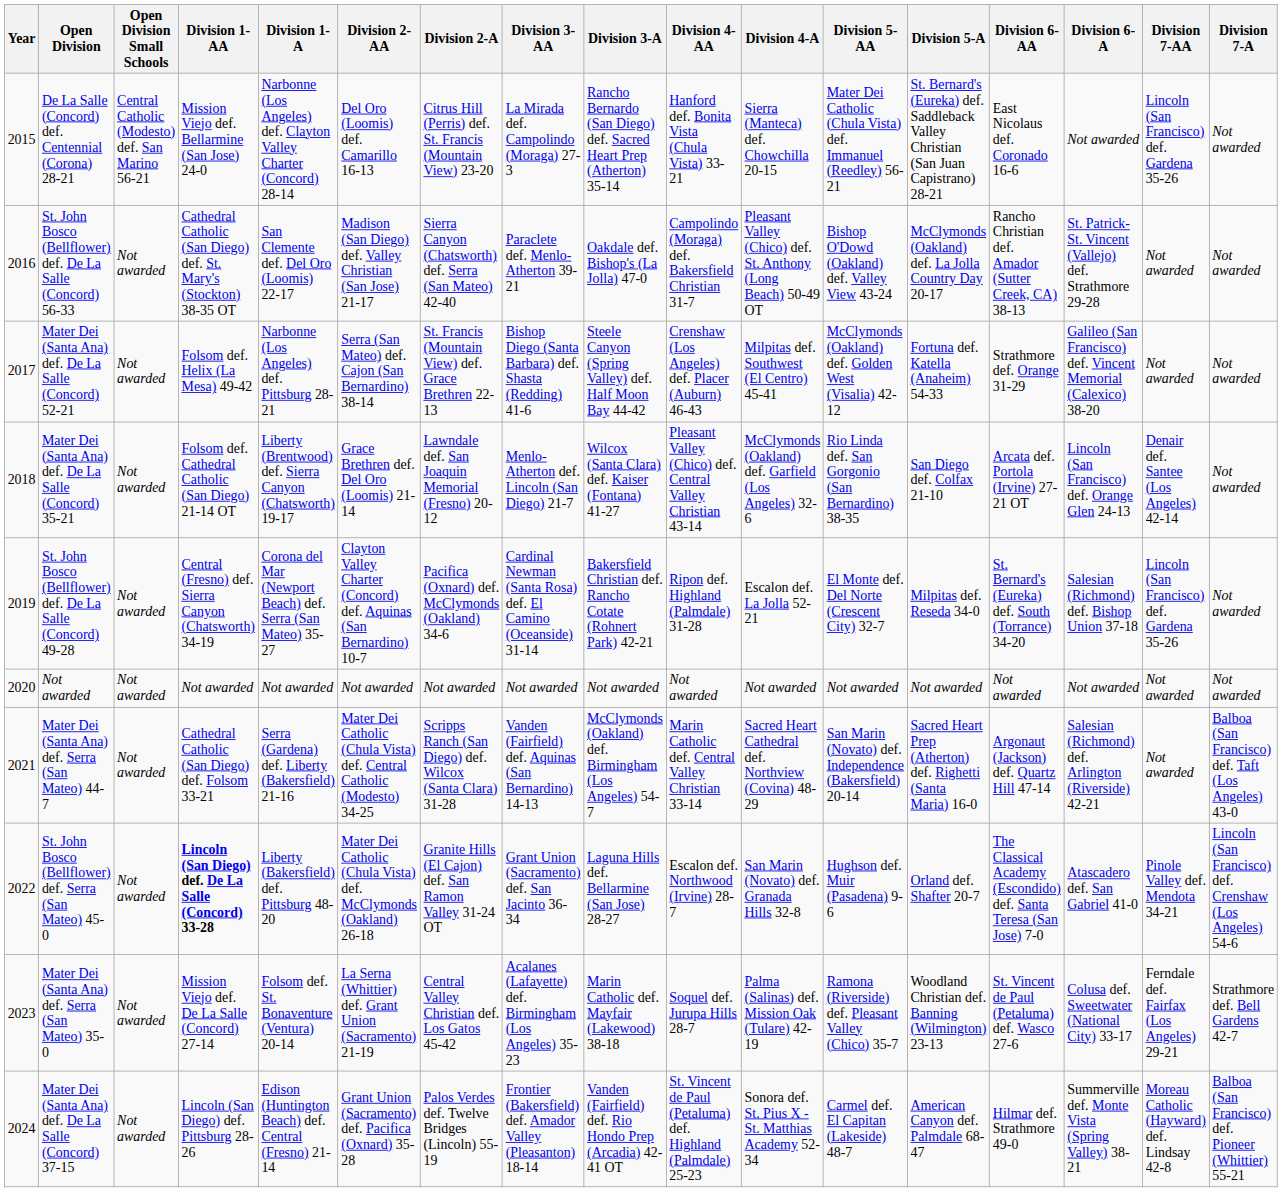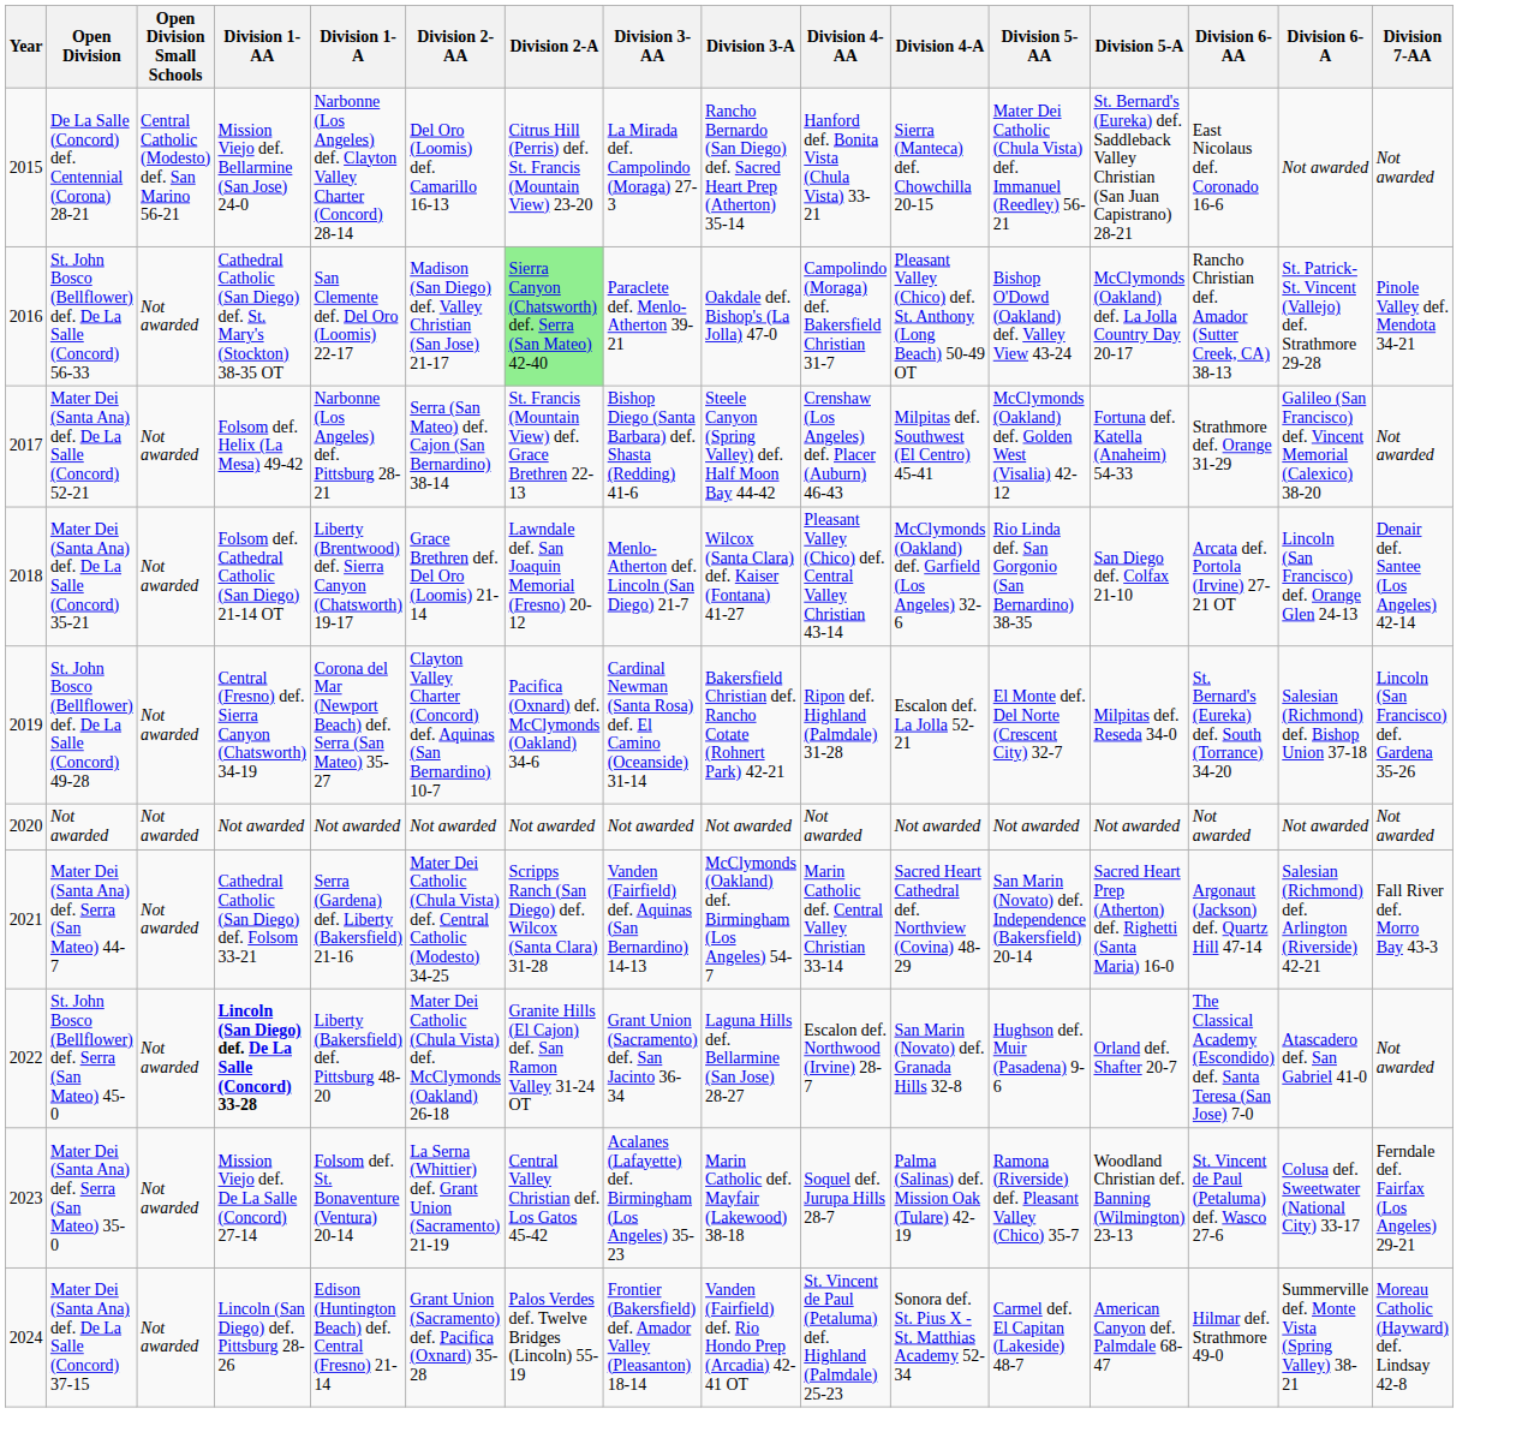 <table class="wikitable sortable" font=90%">
 <tr>
 <th><strong>Year</strong></th>
 <th><strong>Open Division</strong></th>
 <th><strong>Open Division Small Schools</strong></th>
 <th><strong>Division 1-AA</strong></th>
 <th><strong>Division 1-A</strong></th>
 <th><strong>Division 2-AA</strong></th>
 <th><strong>Division 2-A</strong></th>
 <th><strong>Division 3-AA</strong></th>
 <th><strong>Division 3-A</strong></th>
 <th><strong>Division 4-AA</strong></th>
 <th><strong>Division 4-A</strong></th>
 <th><strong>Division 5-AA</strong></th>
 <th><strong>Division 5-A</strong></th>
 <th><strong>Division 6-AA</strong></th>
 <th><strong>Division 6-A</strong></th>
 <th><strong>Division 7-AA</strong></th>
-<th><strong>Division 7-A</strong></th>
 </tr>
 <tr>
 <td>2015</td>
 <td><a href='#'>De La Salle (Concord)</a> def. <a href='#'>Centennial (Corona)</a> 28-21</td>
 <td><a href='#'>Central Catholic (Modesto)</a> def. <a href='#'>San Marino</a> 56-21</td>
 <td><a href='#'>Mission Viejo</a> def. <a href='#'>Bellarmine (San Jose)</a> 24-0</td>
 <td><a href='#'>Narbonne (Los Angeles)</a> def. <a href='#'>Clayton Valley Charter (Concord)</a> 28-14</td>
 <td><a href='#'>Del Oro (Loomis)</a> def. <a href='#'>Camarillo</a> 16-13</td>
 <td><a href='#'>Citrus Hill (Perris)</a> def. <a href='#'>St. Francis (Mountain View)</a> 23-20</td>
 <td><a href='#'>La Mirada</a> def. <a href='#'>Campolindo (Moraga)</a> 27-3</td>
 <td><a href='#'>Rancho Bernardo (San Diego)</a> def. <a href='#'>Sacred Heart Prep (Atherton)</a> 35-14</td>
 <td><a href='#'>Hanford</a> def. <a href='#'>Bonita Vista (Chula Vista)</a> 33-21</td>
 <td><a href='#'>Sierra (Manteca)</a> def. <a href='#'>Chowchilla</a> 20-15</td>
 <td><a href='#'>Mater Dei Catholic (Chula Vista)</a> def. <a href='#'>Immanuel (Reedley)</a> 56-21</td>
 <td><a href='#'>St. Bernard's (Eureka)</a> def. Saddleback Valley Christian (San Juan Capistrano) 28-21</td>
 <td>East Nicolaus def. <a href='#'>Coronado</a> 16-6</td>
 <td><em>Not awarded</em></td>
-<td><a href='#'>Lincoln (San Francisco)</a> def. <a href='#'>Gardena</a> 35-26</td>
 <td><em>Not awarded</em></td>
 </tr>
 <tr>
 <td>2016</td>
 <td><a href='#'>St. John Bosco (Bellflower)</a> def. <a href='#'>De La Salle (Concord)</a> 56-33</td>
 <td><em>Not awarded</em></td>
 <td><a href='#'>Cathedral Catholic (San Diego)</a> def. <a href='#'>St. Mary's (Stockton)</a> 38-35 OT</td>
 <td><a href='#'>San Clemente</a> def. <a href='#'>Del Oro (Loomis)</a> 22-17</td>
 <td><a href='#'>Madison (San Diego)</a> def. <a href='#'>Valley Christian (San Jose)</a> 21-17</td>
-<td><a href='#'>Sierra Canyon (Chatsworth)</a> def. <a href='#'>Serra (San Mateo)</a> 42-40</td>
+<td style="background: lightgreen;"><a href='#'>Sierra Canyon (Chatsworth)</a> def. <a href='#'>Serra (San Mateo)</a> 42-40</td>
 <td><a href='#'>Paraclete</a> def. <a href='#'>Menlo-Atherton</a> 39-21</td>
 <td><a href='#'>Oakdale</a> def. <a href='#'>Bishop's (La Jolla)</a> 47-0</td>
 <td><a href='#'>Campolindo (Moraga)</a> def. <a href='#'>Bakersfield Christian</a> 31-7</td>
 <td><a href='#'>Pleasant Valley (Chico)</a> def. <a href='#'>St. Anthony (Long Beach)</a> 50-49 OT</td>
 <td><a href='#'>Bishop O'Dowd (Oakland)</a> def. <a href='#'>Valley View</a> 43-24</td>
 <td><a href='#'>McClymonds (Oakland)</a> def. <a href='#'>La Jolla Country Day</a> 20-17</td>
 <td>Rancho Christian def. <a href='#'>Amador (Sutter Creek, CA)</a> 38-13</td>
 <td><a href='#'>St. Patrick-St. Vincent (Vallejo)</a> def. Strathmore 29-28</td>
-<td><em>Not awarded</em></td>
-<td><em>Not awarded</em></td>
+<td><a href='#'>Pinole Valley</a> def. <a href='#'>Mendota</a> 34-21</td>
 </tr>
 <tr>
 <td>2017</td>
 <td><a href='#'>Mater Dei (Santa Ana)</a> def. <a href='#'>De La Salle (Concord)</a> 52-21</td>
 <td><em>Not awarded</em></td>
 <td><a href='#'>Folsom</a> def. <a href='#'>Helix (La Mesa)</a> 49-42</td>
 <td><a href='#'>Narbonne (Los Angeles)</a> def. <a href='#'>Pittsburg</a> 28-21</td>
 <td><a href='#'>Serra (San Mateo)</a> def. <a href='#'>Cajon (San Bernardino)</a> 38-14</td>
 <td><a href='#'>St. Francis (Mountain View)</a> def. <a href='#'>Grace Brethren</a> 22-13</td>
 <td><a href='#'>Bishop Diego (Santa Barbara)</a> def. <a href='#'>Shasta (Redding)</a> 41-6</td>
 <td><a href='#'>Steele Canyon (Spring Valley)</a> def. <a href='#'>Half Moon Bay</a> 44-42</td>
 <td><a href='#'>Crenshaw (Los Angeles)</a> def. <a href='#'>Placer (Auburn)</a> 46-43</td>
 <td><a href='#'>Milpitas</a> def. <a href='#'>Southwest (El Centro)</a> 45-41</td>
 <td><a href='#'>McClymonds (Oakland)</a> def. <a href='#'>Golden West (Visalia)</a> 42-12</td>
 <td><a href='#'>Fortuna</a> def. <a href='#'>Katella (Anaheim)</a> 54-33</td>
 <td>Strathmore def. <a href='#'>Orange</a> 31-29</td>
 <td><a href='#'>Galileo (San Francisco)</a> def. <a href='#'>Vincent Memorial (Calexico)</a> 38-20</td>
-<td><em>Not awarded</em></td>
 <td><em>Not awarded</em></td>
 </tr>
 <tr>
 <td>2018</td>
 <td><a href='#'>Mater Dei (Santa Ana)</a> def. <a href='#'>De La Salle (Concord)</a> 35-21</td>
 <td><em>Not awarded</em></td>
 <td><a href='#'>Folsom</a> def. <a href='#'>Cathedral Catholic (San Diego)</a> 21-14 OT</td>
 <td><a href='#'>Liberty (Brentwood)</a> def. <a href='#'>Sierra Canyon (Chatsworth)</a> 19-17</td>
 <td><a href='#'>Grace Brethren</a> def. <a href='#'>Del Oro (Loomis)</a> 21-14</td>
 <td><a href='#'>Lawndale</a> def. <a href='#'>San Joaquin Memorial (Fresno)</a> 20-12</td>
 <td><a href='#'>Menlo-Atherton</a> def. <a href='#'>Lincoln (San Diego)</a> 21-7</td>
 <td><a href='#'>Wilcox (Santa Clara)</a> def. <a href='#'>Kaiser (Fontana)</a> 41-27</td>
 <td><a href='#'>Pleasant Valley (Chico)</a> def. <a href='#'>Central Valley Christian</a> 43-14</td>
 <td><a href='#'>McClymonds (Oakland)</a> def. <a href='#'>Garfield (Los Angeles)</a> 32-6</td>
 <td><a href='#'>Rio Linda</a> def. <a href='#'>San Gorgonio (San Bernardino)</a> 38-35</td>
 <td><a href='#'>San Diego</a> def. <a href='#'>Colfax</a> 21-10</td>
 <td><a href='#'>Arcata</a> def. <a href='#'>Portola (Irvine)</a> 27-21 OT</td>
 <td><a href='#'>Lincoln (San Francisco)</a> def. <a href='#'>Orange Glen</a> 24-13</td>
 <td><a href='#'>Denair</a> def. <a href='#'>Santee (Los Angeles)</a> 42-14</td>
-<td><em>Not awarded</em></td>
 </tr>
 <tr>
 <td>2019</td>
 <td><a href='#'>St. John Bosco (Bellflower)</a> def. <a href='#'>De La Salle (Concord)</a> 49-28</td>
 <td><em>Not awarded</em></td>
 <td><a href='#'>Central (Fresno)</a> def. <a href='#'>Sierra Canyon (Chatsworth)</a> 34-19</td>
 <td><a href='#'>Corona del Mar (Newport Beach)</a> def. <a href='#'>Serra (San Mateo)</a> 35-27</td>
 <td><a href='#'>Clayton Valley Charter (Concord)</a> def. <a href='#'>Aquinas (San Bernardino)</a> 10-7</td>
 <td><a href='#'>Pacifica (Oxnard)</a> def. <a href='#'>McClymonds (Oakland)</a> 34-6</td>
 <td><a href='#'>Cardinal Newman (Santa Rosa)</a> def. <a href='#'>El Camino (Oceanside)</a> 31-14</td>
 <td><a href='#'>Bakersfield Christian</a> def. <a href='#'>Rancho Cotate (Rohnert Park)</a> 42-21</td>
 <td><a href='#'>Ripon</a> def. <a href='#'>Highland (Palmdale)</a> 31-28</td>
 <td>Escalon def. <a href='#'>La Jolla</a> 52-21</td>
 <td><a href='#'>El Monte</a> def. <a href='#'>Del Norte (Crescent City)</a> 32-7</td>
 <td><a href='#'>Milpitas</a> def. <a href='#'>Reseda</a> 34-0</td>
 <td><a href='#'>St. Bernard's (Eureka)</a> def. <a href='#'>South (Torrance)</a> 34-20</td>
 <td><a href='#'>Salesian (Richmond)</a> def. <a href='#'>Bishop Union</a> 37-18</td>
 <td><a href='#'>Lincoln (San Francisco)</a> def. <a href='#'>Gardena</a> 35-26</td>
-<td><em>Not awarded</em></td>
 </tr>
 <tr>
 <td>2020</td>
-<td><em>Not awarded</em></td>
 <td><em>Not awarded</em></td>
 <td><em>Not awarded</em></td>
 <td><em>Not awarded</em></td>
 <td><em>Not awarded</em></td>
 <td><em>Not awarded</em></td>
 <td><em>Not awarded</em></td>
 <td><em>Not awarded</em></td>
 <td><em>Not awarded</em></td>
 <td><em>Not awarded</em></td>
 <td><em>Not awarded</em></td>
 <td><em>Not awarded</em></td>
 <td><em>Not awarded</em></td>
 <td><em>Not awarded</em></td>
 <td><em>Not awarded</em></td>
 <td><em>Not awarded</em></td>
 </tr>
 <tr>
 <td>2021</td>
 <td><a href='#'>Mater Dei (Santa Ana)</a> def. <a href='#'>Serra (San Mateo)</a> 44-7</td>
 <td><em>Not awarded</em></td>
 <td><a href='#'>Cathedral Catholic (San Diego)</a> def. <a href='#'>Folsom</a> 33-21</td>
 <td><a href='#'>Serra (Gardena)</a> def. <a href='#'>Liberty (Bakersfield)</a> 21-16</td>
 <td><a href='#'>Mater Dei Catholic (Chula Vista)</a> def. <a href='#'>Central Catholic (Modesto)</a> 34-25</td>
 <td><a href='#'>Scripps Ranch (San Diego)</a> def. <a href='#'>Wilcox (Santa Clara)</a> 31-28</td>
 <td><a href='#'>Vanden (Fairfield)</a> def. <a href='#'>Aquinas (San Bernardino)</a> 14-13</td>
 <td><a href='#'>McClymonds (Oakland)</a> def. <a href='#'>Birmingham (Los Angeles)</a> 54-7</td>
 <td><a href='#'>Marin Catholic</a> def. <a href='#'>Central Valley Christian</a> 33-14</td>
 <td><a href='#'>Sacred Heart Cathedral</a> def. <a href='#'>Northview (Covina)</a> 48-29</td>
 <td><a href='#'>San Marin (Novato)</a> def. <a href='#'>Independence (Bakersfield)</a> 20-14</td>
 <td><a href='#'>Sacred Heart Prep (Atherton)</a> def. <a href='#'>Righetti (Santa Maria)</a> 16-0</td>
 <td><a href='#'>Argonaut (Jackson)</a> def. <a href='#'>Quartz Hill</a> 47-14</td>
 <td><a href='#'>Salesian (Richmond)</a> def. <a href='#'>Arlington (Riverside)</a> 42-21</td>
-<td><em>Not awarded</em></td>
-<td><a href='#'>Balboa (San Francisco)</a> def. <a href='#'>Taft (Los Angeles)</a> 43-0</td>
+<td>Fall River def. <a href='#'>Morro Bay</a> 43-3</td>
 </tr>
 <tr>
 <td>2022</td>
 <td><a href='#'>St. John Bosco (Bellflower)</a> def. <a href='#'>Serra (San Mateo)</a> 45-0</td>
 <td><em>Not awarded</em></td>
 <td><strong><a href='#'>Lincoln (San Diego)</a> def. <a href='#'>De La Salle (Concord)</a> 33-28</strong></td>
 <td><a href='#'>Liberty (Bakersfield)</a> def. <a href='#'>Pittsburg</a> 48-20</td>
 <td><a href='#'>Mater Dei Catholic (Chula Vista)</a> def. <a href='#'>McClymonds (Oakland)</a> 26-18</td>
 <td><a href='#'>Granite Hills (El Cajon)</a> def. <a href='#'>San Ramon Valley</a> 31-24 OT</td>
 <td><a href='#'>Grant Union (Sacramento)</a> def. <a href='#'>San Jacinto</a> 36-34</td>
 <td><a href='#'>Laguna Hills</a> def. <a href='#'>Bellarmine (San Jose)</a> 28-27</td>
 <td>Escalon def. <a href='#'>Northwood (Irvine)</a> 28-7</td>
 <td><a href='#'>San Marin (Novato)</a> def. <a href='#'>Granada Hills</a> 32-8</td>
 <td><a href='#'>Hughson</a> def. <a href='#'>Muir (Pasadena)</a> 9-6</td>
 <td><a href='#'>Orland</a> def. <a href='#'>Shafter</a> 20-7</td>
 <td><a href='#'>The Classical Academy (Escondido)</a> def. <a href='#'>Santa Teresa (San Jose)</a> 7-0</td>
 <td><a href='#'>Atascadero</a> def. <a href='#'>San Gabriel</a> 41-0</td>
-<td><a href='#'>Pinole Valley</a> def. <a href='#'>Mendota</a> 34-21</td>
-<td><a href='#'>Lincoln (San Francisco)</a> def. <a href='#'>Crenshaw (Los Angeles)</a> 54-6</td>
+<td><em>Not awarded</em></td>
 </tr>
 <tr>
 <td>2023</td>
 <td><a href='#'>Mater Dei (Santa Ana)</a> def. <a href='#'>Serra (San Mateo)</a> 35-0</td>
 <td><em>Not awarded</em></td>
 <td><a href='#'>Mission Viejo</a> def. <a href='#'>De La Salle (Concord)</a> 27-14</td>
 <td><a href='#'>Folsom</a> def. <a href='#'>St. Bonaventure (Ventura)</a> 20-14</td>
 <td><a href='#'>La Serna (Whittier)</a> def. <a href='#'>Grant Union (Sacramento)</a> 21-19</td>
 <td><a href='#'>Central Valley Christian</a> def. <a href='#'>Los Gatos</a> 45-42</td>
 <td><a href='#'>Acalanes (Lafayette)</a> def. <a href='#'>Birmingham (Los Angeles)</a> 35-23</td>
 <td><a href='#'>Marin Catholic</a> def. <a href='#'>Mayfair (Lakewood)</a> 38-18</td>
 <td><a href='#'>Soquel</a> def. <a href='#'>Jurupa Hills</a> 28-7</td>
 <td><a href='#'>Palma (Salinas)</a> def. <a href='#'>Mission Oak (Tulare)</a>  42-19</td>
 <td><a href='#'>Ramona (Riverside)</a> def. <a href='#'>Pleasant Valley (Chico)</a> 35-7</td>
 <td>Woodland Christian def. <a href='#'>Banning (Wilmington)</a>   23-13</td>
 <td><a href='#'>St. Vincent de Paul (Petaluma)</a> def. <a href='#'>Wasco</a> 27-6</td>
 <td><a href='#'>Colusa</a> def. <a href='#'>Sweetwater (National City)</a> 33-17</td>
 <td>Ferndale def. <a href='#'>Fairfax (Los Angeles)</a> 29-21</td>
-<td>Strathmore def. <a href='#'>Bell Gardens</a> 42-7</td>
 </tr>
 <tr>
 <td>2024</td>
 <td><a href='#'>Mater Dei (Santa Ana)</a> def. <a href='#'>De La Salle (Concord)</a> 37-15</td>
 <td><em>Not awarded</em></td>
 <td><a href='#'>Lincoln (San Diego)</a> def. <a href='#'>Pittsburg</a> 28-26</td>
 <td><a href='#'>Edison (Huntington Beach)</a> def. <a href='#'>Central (Fresno)</a> 21-14</td>
 <td><a href='#'>Grant Union (Sacramento)</a> def. <a href='#'>Pacifica (Oxnard)</a> 35-28</td>
 <td><a href='#'>Palos Verdes</a> def. Twelve Bridges (Lincoln) 55-19</td>
 <td><a href='#'>Frontier (Bakersfield)</a> def. <a href='#'>Amador Valley (Pleasanton)</a> 18-14</td>
 <td><a href='#'>Vanden (Fairfield)</a> def. <a href='#'>Rio Hondo Prep (Arcadia)</a> 42-41 OT</td>
 <td><a href='#'>St. Vincent de Paul (Petaluma)</a> def. <a href='#'>Highland (Palmdale)</a> 25-23</td>
 <td>Sonora def. <a href='#'>St. Pius X - St. Matthias Academy</a> 52-34</td>
 <td><a href='#'>Carmel</a> def. <a href='#'>El Capitan (Lakeside)</a> 48-7</td>
 <td><a href='#'>American Canyon</a> def. <a href='#'>Palmdale</a> 68-47</td>
 <td><a href='#'>Hilmar</a> def. Strathmore 49-0</td>
 <td>Summerville def. <a href='#'>Monte Vista (Spring Valley)</a> 38-21</td>
 <td><a href='#'>Moreau Catholic (Hayward)</a> def. Lindsay 42-8</td>
-<td><a href='#'>Balboa (San Francisco)</a> def. <a href='#'>Pioneer (Whittier)</a> 55-21</td>
 </tr>
 </table>
